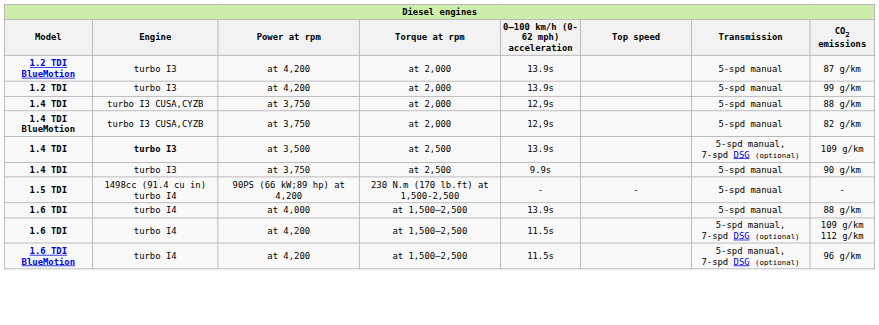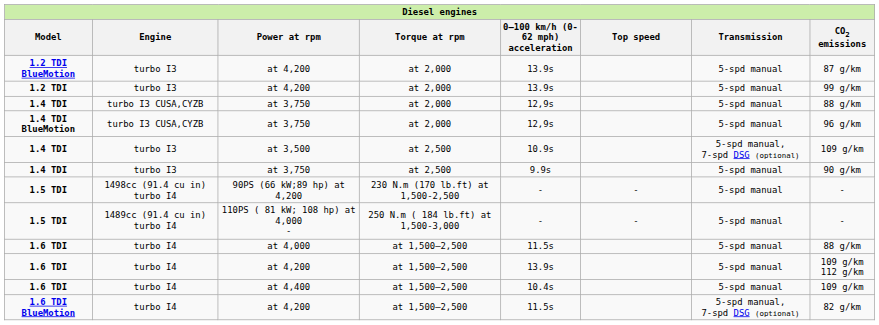 <table class="wikitable" style="text-align:center; font-size:90%;">
 <tr>
 <th colspan=8 style="width:400px; background:#cea;">Diesel engines</th>
 </tr>
 <tr style="background:#dcdcdc; text-align:center; vertical-align:middle;">
 <th style="width:110px;">Model</th>
 <th style="width:160px;">Engine</th>
 <th style="width:180px;">Power at rpm</th>
 <th style="width:180px;">Torque at rpm</th>
 <th style="width:100px;">0–100 km/h (0-62 mph) acceleration</th>
 <th style="width:140px;">Top speed</th>
 <th style="width:150px;">Transmission</th>
 <th style="width:80px;">CO<sub>2</sub><br>emissions</th>
 </tr>
 <tr>
 <td><strong><a href='#'>1.2 TDI BlueMotion</a></strong></td>
 <td> turbo I3</td>
 <td> at 4,200</td>
 <td> at 2,000</td>
 <td>13.9s</td>
 <td></td>
 <td>5-spd manual</td>
 <td>87 g/km</td>
 </tr>
 <tr>
 <td><strong>1.2 TDI</strong></td>
 <td> turbo I3</td>
 <td> at 4,200</td>
 <td> at 2,000</td>
 <td>13.9s</td>
 <td></td>
 <td>5-spd manual</td>
 <td>99 g/km</td>
 </tr>
 <tr>
 <td><strong>1.4 TDI</strong></td>
 <td> turbo I3 CUSA,CYZB</td>
 <td> at 3,750</td>
 <td> at 2,000</td>
 <td>12,9s</td>
 <td></td>
 <td>5-spd manual</td>
 <td>88 g/km</td>
 </tr>
 <tr>
 <td><strong>1.4 TDI BlueMotion</strong></td>
 <td> turbo I3 CUSA,CYZB</td>
 <td> at 3,750</td>
 <td> at 2,000</td>
 <td>12,9s</td>
 <td></td>
 <td>5-spd manual</td>
-<td>82 g/km</td>
+<td>96 g/km</td>
 </tr>
 <tr>
 <td><strong>1.4 TDI</strong></td>
-<td><strong> turbo I3</strong></td>
+<td> turbo I3</td>
 <td> at 3,500</td>
 <td> at 2,500</td>
-<td>13.9s</td>
+<td>10.9s</td>
 <td></td>
 <td>5-spd manual,<br>7-spd <a href='#'>DSG</a> <small>(optional)</small></td>
 <td>109 g/km</td>
 </tr>
 <tr>
 <td><strong>1.4 TDI</strong></td>
 <td> turbo I3</td>
 <td> at 3,750</td>
 <td> at 2,500</td>
 <td>9.9s</td>
 <td></td>
 <td>5-spd manual</td>
 <td>90 g/km</td>
 </tr>
 <tr>
 <td><strong>1.5 TDI</strong></td>
 <td>1498cc (91.4 cu in) turbo I4</td>
 <td>90PS (66 kW;89 hp) at 4,200</td>
 <td>230 N.m (170 lb.ft) at 1,500-2,500</td>
 <td>-</td>
 <td>-</td>
 <td>5-spd manual</td>
 <td>-</td>
 </tr>
 <tr>
+<td><strong>1.5 TDI</strong></td>
+<td>1489cc (91.4 cu in) turbo I4</td>
+<td>110PS ( 81 kW; 108 hp) at 4,000<br>- </td>
+<td>250 N.m ( 184 lb.ft) at 1,500-3,000</td>
+<td>-</td>
+<td>-</td>
+<td>5-spd manual</td>
+<td>-</td>
+</tr>
+<tr>
 <td><strong>1.6 TDI</strong></td>
 <td> turbo I4</td>
 <td> at 4,000</td>
 <td> at 1,500–2,500</td>
-<td>13.9s</td>
+<td>11.5s</td>
 <td></td>
 <td>5-spd manual</td>
 <td>88 g/km</td>
 </tr>
 <tr>
 <td><strong>1.6 TDI</strong></td>
 <td> turbo I4</td>
 <td> at 4,200</td>
 <td> at 1,500–2,500</td>
-<td>11.5s</td>
+<td>13.9s</td>
 <td></td>
-<td>5-spd manual,<br>7-spd <a href='#'>DSG</a> <small>(optional)</small></td>
+<td>5-spd manual</td>
 <td>109 g/km <br> 112 g/km</td>
+</tr>
+<tr>
+<td><strong>1.6 TDI</strong></td>
+<td> turbo I4</td>
+<td> at 4,400</td>
+<td> at 1,500–2,500</td>
+<td>10.4s</td>
+<td></td>
+<td>5-spd manual</td>
+<td>109 g/km</td>
 </tr>
 <tr>
 <td><strong><a href='#'>1.6 TDI BlueMotion</a></strong></td>
 <td> turbo I4</td>
 <td> at 4,200</td>
 <td> at 1,500–2,500</td>
 <td>11.5s</td>
 <td></td>
 <td>5-spd manual,<br>7-spd <a href='#'>DSG</a> <small>(optional)</small></td>
-<td>96 g/km</td>
+<td>82 g/km</td>
 </tr>
 </table>
